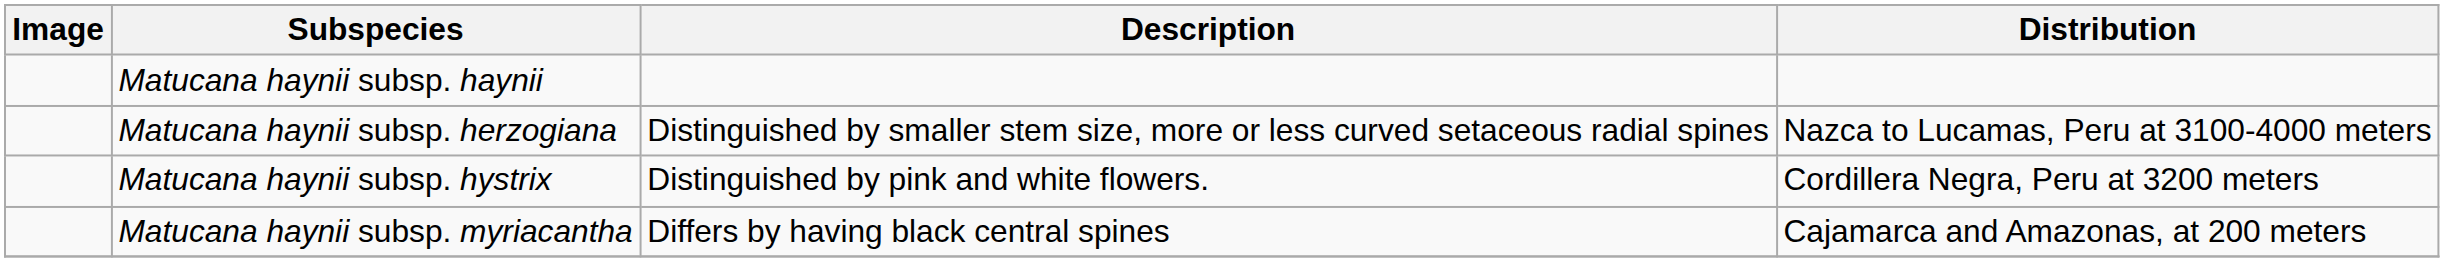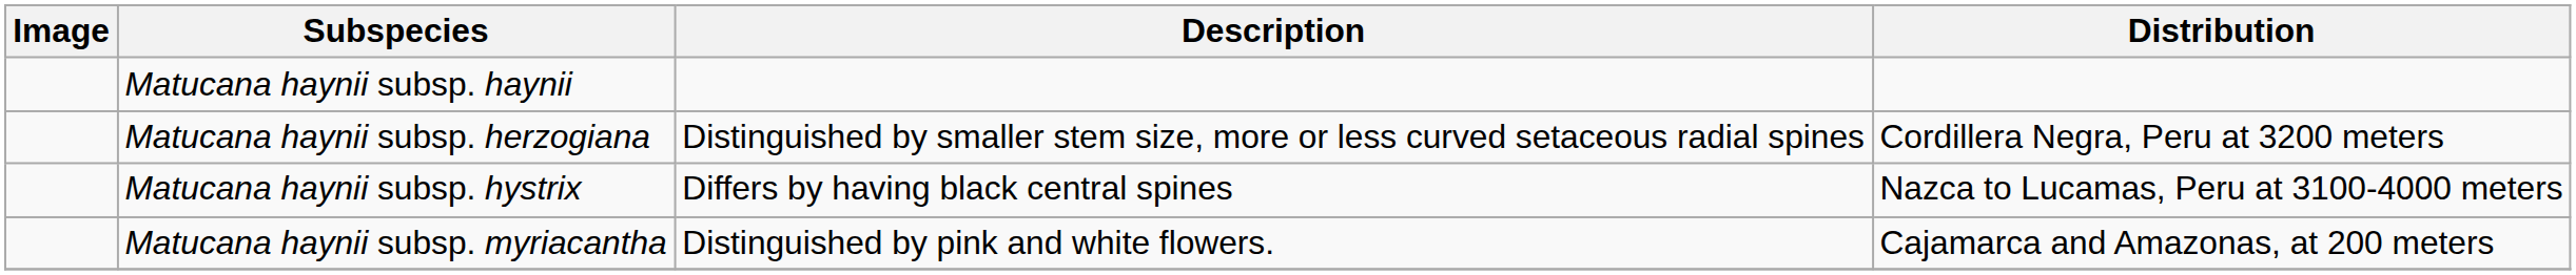 <table class="wikitable">
 <tr>
 <th>Image</th>
 <th>Subspecies</th>
 <th>Description</th>
 <th>Distribution</th>
 </tr>
 <tr>
 <td></td>
 <td><em>Matucana haynii</em> subsp. <em>haynii</em></td>
 <td></td>
 <td></td>
 </tr>
 <tr>
 <td></td>
 <td><em>Matucana haynii</em> subsp. <em>herzogiana</em> </td>
 <td>Distinguished by smaller stem size, more or less curved setaceous radial spines</td>
+<td>Cordillera Negra, Peru at 3200 meters</td>
+</tr>
+<tr>
+<td></td>
+<td><em>Matucana haynii</em> subsp. <em>hystrix</em> </td>
+<td>Differs by having black central spines</td>
 <td>Nazca to Lucamas, Peru at 3100-4000 meters</td>
 </tr>
 <tr>
 <td></td>
-<td><em>Matucana haynii</em> subsp. <em>hystrix</em> </td>
+<td><em>Matucana haynii</em> subsp. <em>myriacantha</em> </td>
 <td>Distinguished by pink and white flowers.</td>
-<td>Cordillera Negra, Peru at 3200 meters</td>
-</tr>
-<tr>
-<td></td>
-<td><em>Matucana haynii</em> subsp. <em>myriacantha</em> </td>
-<td>Differs by having black central spines</td>
 <td>Cajamarca and Amazonas, at 200 meters</td>
 </tr>
 <tr>
 </tr>
 </table>
